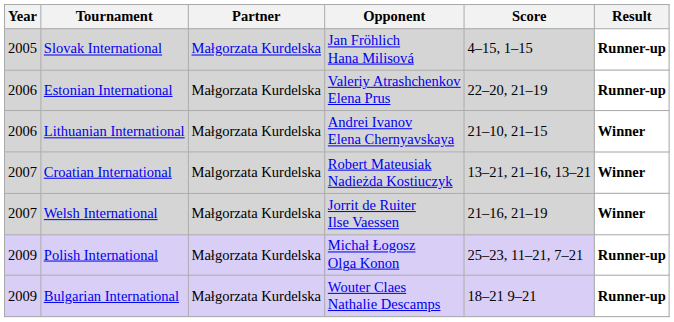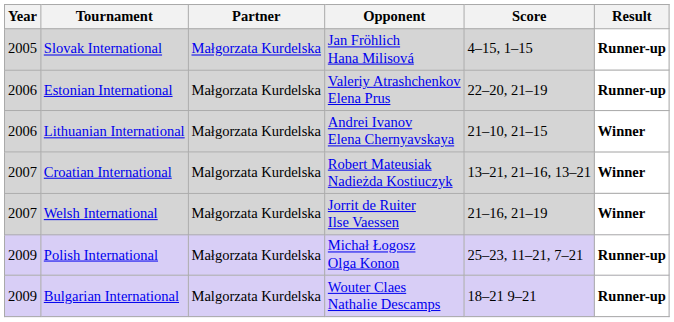 <table class="sortable wikitable" style="font-size: 90%;">
 <tr>
 <th>Year</th>
 <th>Tournament</th>
 <th>Partner</th>
 <th>Opponent</th>
 <th>Score</th>
 <th>Result</th>
 </tr>
 <tr style="background:#D5D5D5">
 <td align="center">2005</td>
 <td align="left"><a href='#'>Slovak International</a></td>
 <td align="left"> <a href='#'>Małgorzata Kurdelska</a></td>
 <td align="left"> <a href='#'>Jan Fröhlich</a><br> <a href='#'>Hana Milisová</a></td>
 <td align="left">4–15, 1–15</td>
 <td style="text-align:left; background:white"> <strong>Runner-up</strong></td>
 </tr>
 <tr style="background:#D5D5D5">
 <td align="center">2006</td>
 <td align="left"><a href='#'>Estonian International</a></td>
 <td align="left"> Małgorzata Kurdelska</td>
 <td align="left"> <a href='#'>Valeriy Atrashchenkov</a><br> <a href='#'>Elena Prus</a></td>
 <td align="left">22–20, 21–19</td>
 <td style="text-align:left; background:white"> <strong>Runner-up</strong></td>
 </tr>
 <tr style="background:#D5D5D5">
 <td align="center">2006</td>
 <td align="left"><a href='#'>Lithuanian International</a></td>
 <td align="left"> Małgorzata Kurdelska</td>
 <td align="left"> <a href='#'>Andrei Ivanov</a><br> <a href='#'>Elena Chernyavskaya</a></td>
 <td align="left">21–10, 21–15</td>
 <td style="text-align:left; background:white"> <strong>Winner</strong></td>
 </tr>
 <tr style="background:#D5D5D5">
 <td align="center">2007</td>
 <td align="left"><a href='#'>Croatian International</a></td>
 <td align="left"> Malgorzata Kurdelska</td>
 <td align="left"> <a href='#'>Robert Mateusiak</a><br> <a href='#'>Nadieżda Kostiuczyk</a></td>
 <td align="left">13–21, 21–16, 13–21</td>
 <td style="text-align:left; background:white"> <strong>Winner</strong></td>
 </tr>
 <tr style="background:#D5D5D5">
 <td align="center">2007</td>
 <td align="left"><a href='#'>Welsh International</a></td>
 <td align="left"> Małgorzata Kurdelska</td>
 <td align="left"> <a href='#'>Jorrit de Ruiter</a><br> <a href='#'>Ilse Vaessen</a></td>
 <td align="left">21–16, 21–19</td>
 <td style="text-align:left; background:white"> <strong>Winner</strong></td>
 </tr>
 <tr style="background:#D8CEF6">
 <td align="center">2009</td>
 <td align="left"><a href='#'>Polish International</a></td>
 <td align="left"> Małgorzata Kurdelska</td>
 <td align="left"> <a href='#'>Michał Łogosz</a><br> <a href='#'>Olga Konon</a></td>
 <td align="left">25–23, 11–21, 7–21</td>
 <td style="text-align:left; background:white"> <strong>Runner-up</strong></td>
 </tr>
 <tr style="background:#D8CEF6">
 <td align="center">2009</td>
 <td align="left"><a href='#'>Bulgarian International</a></td>
-<td align="left"> Małgorzata Kurdelska</td>
+<td align="left"> Malgorzata Kurdelska</td>
 <td align="left"> <a href='#'>Wouter Claes</a><br> <a href='#'>Nathalie Descamps</a></td>
 <td align="left">18–21 9–21</td>
 <td style="text-align:left; background:white"> <strong>Runner-up</strong></td>
 </tr>
 </table>
